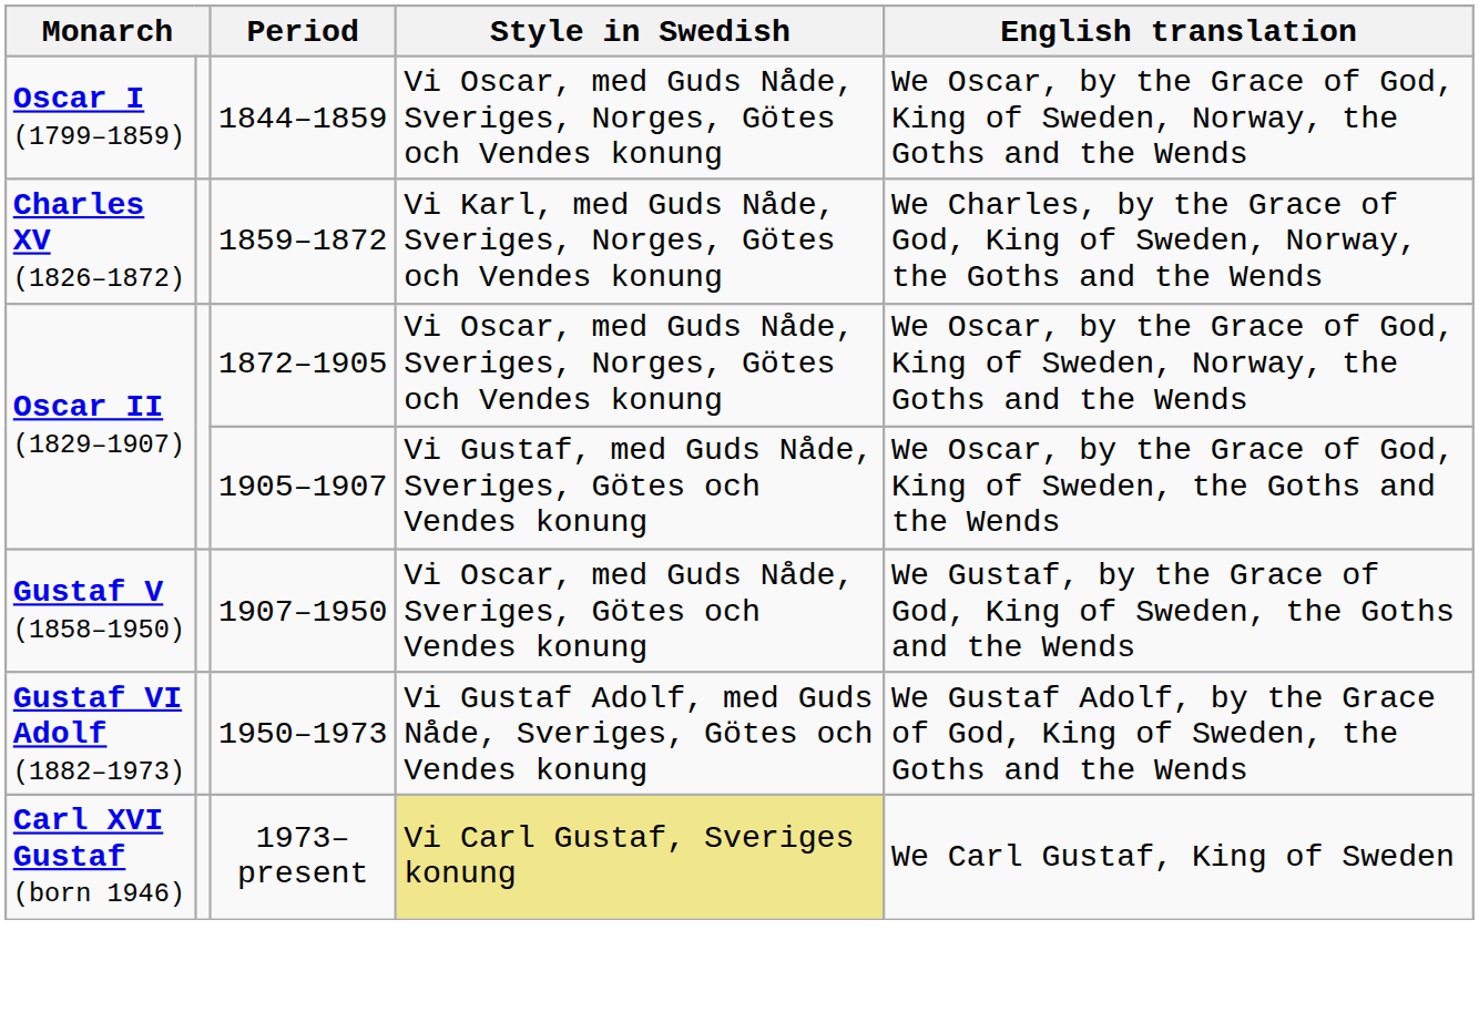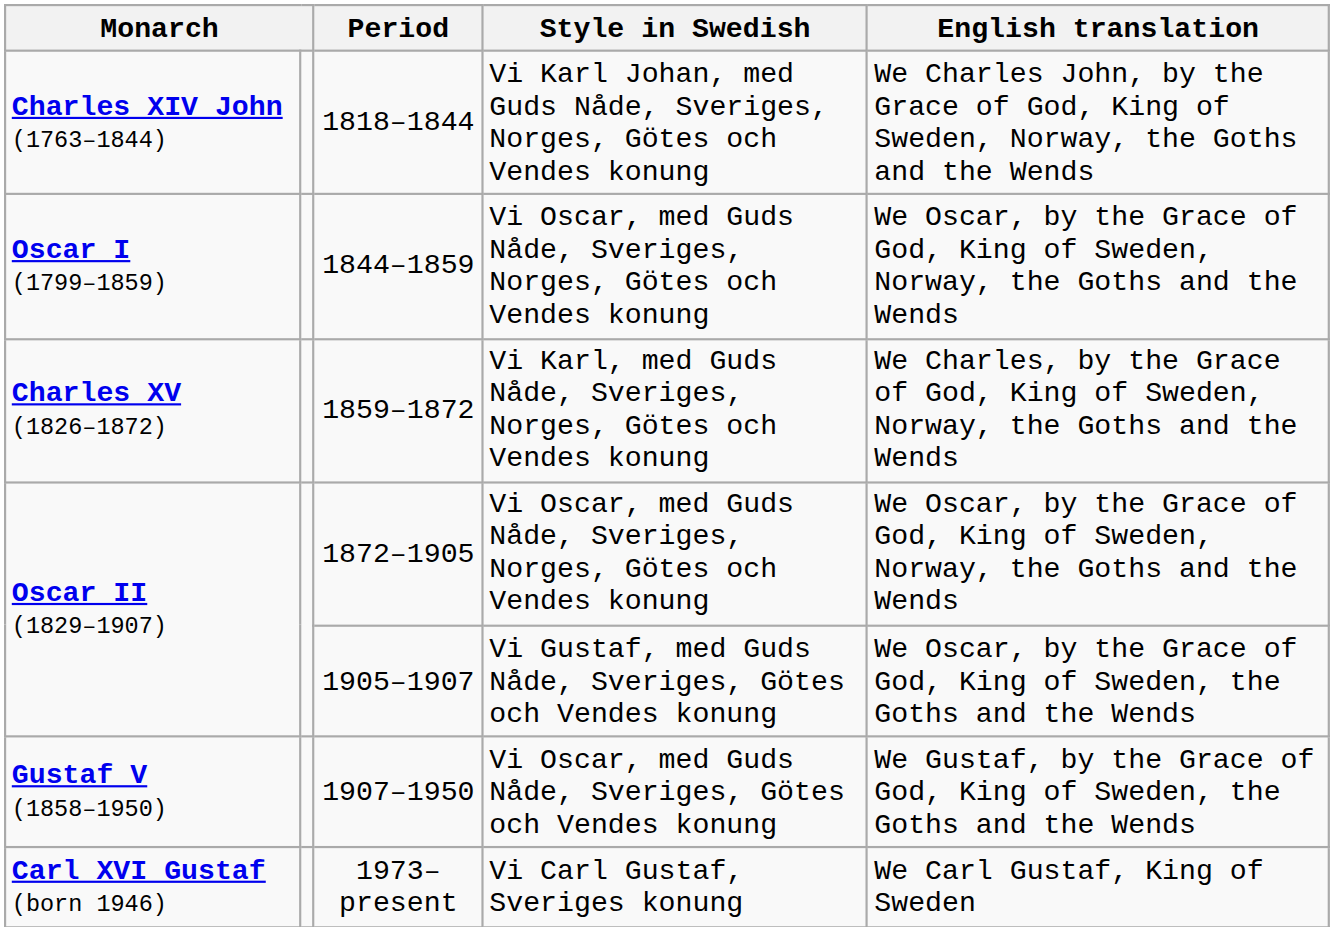 <table class="wikitable">
 <tr>
 <th colspan="2">Monarch</th>
 <th style="width:5.5em;text-align:center;">Period</th>
 <th>Style in Swedish</th>
 <th>English translation</th>
+</tr>
+<tr>
+<td style="width:10em;"><strong><a href='#'>Charles XIV John</a></strong><br><small>(1763–1844)</small></td>
+<td></td>
+<td style="text-align:center;">1818–1844</td>
+<td>Vi Karl Johan, med Guds Nåde, Sveriges, Norges, Götes och Vendes konung</td>
+<td>We Charles John, by the Grace of God, King of Sweden, Norway, the Goths and the Wends</td>
 </tr>
 <tr>
 <td><strong><a href='#'>Oscar I</a></strong><br><small>(1799–1859)</small></td>
 <td></td>
 <td style="text-align:center;">1844–1859</td>
 <td>Vi Oscar, med Guds Nåde, Sveriges, Norges, Götes och Vendes konung</td>
 <td>We Oscar, by the Grace of God, King of Sweden, Norway, the Goths and the Wends</td>
 </tr>
 <tr>
 <td><strong><a href='#'>Charles XV</a></strong><br><small>(1826–1872)</small></td>
 <td></td>
 <td style="text-align:center;">1859–1872</td>
 <td>Vi Karl, med Guds Nåde, Sveriges, Norges, Götes och Vendes konung</td>
 <td>We Charles, by the Grace of God, King of Sweden, Norway, the Goths and the Wends</td>
 </tr>
 <tr>
 <td rowspan="2"><strong><a href='#'>Oscar II</a></strong><br><small>(1829–1907)</small></td>
 <td rowspan="2"></td>
 <td style="text-align:center;">1872–1905</td>
 <td>Vi Oscar, med Guds Nåde, Sveriges, Norges, Götes och Vendes konung</td>
 <td>We Oscar, by the Grace of God, King of Sweden, Norway, the Goths and the Wends</td>
 </tr>
 <tr>
 <td style="text-align:center;">1905–1907</td>
 <td>Vi Gustaf, med Guds Nåde, Sveriges, Götes och Vendes konung</td>
 <td>We Oscar, by the Grace of God, King of Sweden, the Goths and the Wends</td>
 </tr>
 <tr>
 <td><strong><a href='#'>Gustaf V</a></strong><br><small>(1858–1950)</small></td>
 <td></td>
 <td style="text-align:center;">1907–1950</td>
 <td>Vi Oscar, med Guds Nåde, Sveriges, Götes och Vendes konung</td>
 <td>We Gustaf, by the Grace of God, King of Sweden, the Goths and the Wends</td>
 </tr>
 <tr>
-<td><strong><a href='#'>Gustaf VI Adolf</a></strong><br><small>(1882–1973)</small></td>
-<td></td>
-<td style="text-align:center;">1950–1973</td>
-<td>Vi Gustaf Adolf, med Guds Nåde, Sveriges, Götes och Vendes konung</td>
-<td>We Gustaf Adolf, by the Grace of God, King of Sweden, the Goths and the Wends</td>
-</tr>
-<tr>
 <td><strong><a href='#'>Carl XVI Gustaf</a></strong><br><small>(born 1946)</small></td>
 <td></td>
 <td style="text-align:center;">1973–present</td>
-<td style="background: khaki;">Vi Carl Gustaf, Sveriges konung</td>
+<td>Vi Carl Gustaf, Sveriges konung</td>
 <td>We Carl Gustaf, King of Sweden</td>
 </tr>
 </table>
